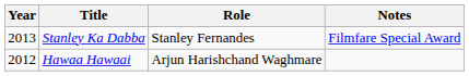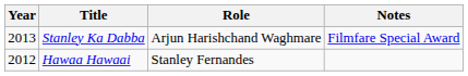 <table class="wikitable sortable">
 <tr>
 <th>Year</th>
 <th>Title</th>
 <th>Role</th>
 <th class="unsortable">Notes</th>
 </tr>
 <tr>
 <td>2013</td>
 <td><em><a href='#'>Stanley Ka Dabba</a></em></td>
-<td>Stanley Fernandes</td>
+<td>Arjun Harishchand Waghmare</td>
 <td><a href='#'>Filmfare Special Award</a></td>
 </tr>
 <tr>
 <td>2012</td>
 <td><em><a href='#'>Hawaa Hawaai</a></em></td>
-<td>Arjun Harishchand Waghmare</td>
+<td>Stanley Fernandes</td>
 <td></td>
 </tr>
 </table>
